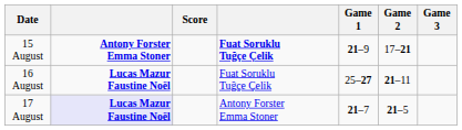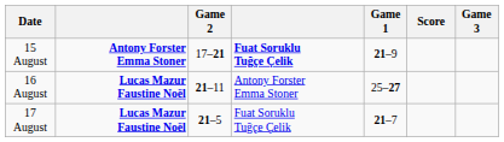 <table class="wikitable" style="text-align: center; font-size:90% ">
 <tr>
 <th width="60">Date</th>
 <th align="right" width="200"></th>
-<th width="60">Score</th>
+<th width="50">Game 2</th>
 <th align="left" width="200"></th>
 <th width="50">Game 1</th>
-<th width="50">Game 2</th>
+<th width="60">Score</th>
 <th width="50">Game 3</th>
 </tr>
 <tr>
 <td>15 August</td>
 <td align="right"><strong><a href='#'>Antony Forster</a> <br><a href='#'>Emma Stoner</a> </strong></td>
-<td align="center"></td>
+<td>17–<strong>21</strong></td>
 <td align="left"><strong> <a href='#'>Fuat Soruklu</a><br> <a href='#'>Tuğçe Çelik</a></strong></td>
 <td><strong>21</strong>–9</td>
-<td>17–<strong>21</strong></td>
+<td align="center"></td>
 <td></td>
 </tr>
 <tr>
 <td>16 August</td>
 <td align="right"><strong><a href='#'>Lucas Mazur</a> <br><a href='#'>Faustine Noël</a> </strong></td>
+<td><strong>21</strong>–11</td>
+<td align="left"> <a href='#'>Antony Forster</a><br> <a href='#'>Emma Stoner</a></td>
+<td>25–<strong>27</strong></td>
 <td align="center"></td>
-<td align="left"> <a href='#'>Fuat Soruklu</a><br> <a href='#'>Tuğçe Çelik</a></td>
-<td>25–<strong>27</strong></td>
-<td><strong>21</strong>–11</td>
 <td></td>
 </tr>
 <tr>
 <td>17 August</td>
-<td align="right" style="background: lavender;"><strong><a href='#'>Lucas Mazur</a> <br><a href='#'>Faustine Noël</a> </strong></td>
+<td align="right"><strong><a href='#'>Lucas Mazur</a> <br><a href='#'>Faustine Noël</a> </strong></td>
+<td><strong>21</strong>–5</td>
+<td align="left"> <a href='#'>Fuat Soruklu</a><br> <a href='#'>Tuğçe Çelik</a></td>
+<td><strong>21</strong>–7</td>
 <td align="center"></td>
-<td align="left"> <a href='#'>Antony Forster</a><br> <a href='#'>Emma Stoner</a></td>
-<td><strong>21</strong>–7</td>
-<td><strong>21</strong>–5</td>
 <td></td>
 </tr>
 </table>
